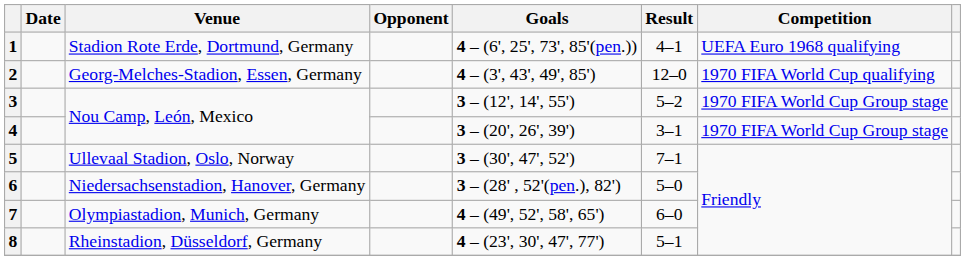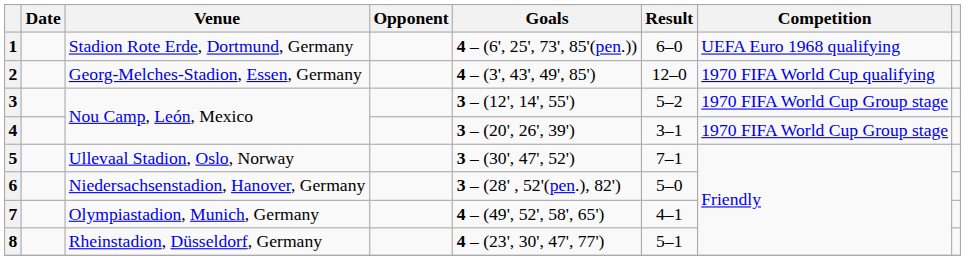 <table class="wikitable sortable">
 <tr>
 <th scope="col"></th>
 <th scope="col">Date</th>
 <th scope="col">Venue</th>
 <th scope="col">Opponent</th>
 <th scope="col">Goals</th>
 <th scope="col">Result</th>
 <th scope="col">Competition</th>
 <th scope="col" class="unsortable"></th>
 </tr>
 <tr>
 <th scope="row">1</th>
 <td></td>
 <td><a href='#'>Stadion Rote Erde</a>, <a href='#'>Dortmund</a>, Germany</td>
 <td data-sort-value="Albania"></td>
 <td data-sort-value="15"><strong>4</strong> – (6', 25', 73', 85'(<a href='#'>pen</a>.))</td>
-<td style="text-align: center" data-sort-value="4">4–1</td>
+<td style="text-align: center" data-sort-value="2">6–0</td>
 <td><a href='#'>UEFA Euro 1968 qualifying</a></td>
 <td style="text-align: center"></td>
 </tr>
 <tr>
 <th scope="row">2</th>
 <td></td>
 <td><a href='#'>Georg-Melches-Stadion</a>, <a href='#'>Essen</a>, Germany</td>
 <td data-sort-value="Cyprus"></td>
 <td data-sort-value="29"><strong>4</strong> – (3', 43', 49', 85')</td>
 <td style="text-align: center" data-sort-value="1">12–0</td>
 <td><a href='#'>1970 FIFA World Cup qualifying</a></td>
 <td style="text-align: center"></td>
 </tr>
 <tr>
 <th scope="row">3</th>
 <td></td>
 <td rowspan="2"><a href='#'>Nou Camp</a>, <a href='#'>León</a>, Mexico</td>
 <td data-sort-value="Bulgaria"></td>
 <td data-sort-value="62"><strong>3</strong> – (12', 14', 55')</td>
 <td style="text-align: center" data-sort-value="1">5–2</td>
 <td><a href='#'>1970 FIFA World Cup Group stage</a></td>
 <td style="text-align: center"></td>
 </tr>
 <tr>
 <th scope="row">4</th>
 <td></td>
 <td data-sort-value="Peru"></td>
 <td data-sort-value="45"><strong>3</strong> – (20', 26', 39')</td>
 <td style="text-align: center" data-sort-value="6">3–1</td>
 <td><a href='#'>1970 FIFA World Cup Group stage</a></td>
 <td style="text-align: center"></td>
 </tr>
 <tr>
 <th scope="row">5</th>
 <td></td>
 <td><a href='#'>Ullevaal Stadion</a>, <a href='#'>Oslo</a>, Norway</td>
 <td data-sort-value="Norway"></td>
 <td data-sort-value="62"><strong>3</strong> – (30', 47', 52')</td>
 <td style="text-align: center" data-sort-value="4">7–1</td>
 <td rowspan="4"><a href='#'>Friendly</a></td>
 <td style="text-align: center"></td>
 </tr>
 <tr>
 <th scope="row">6</th>
 <td></td>
 <td><a href='#'>Niedersachsenstadion</a>, <a href='#'>Hanover</a>, Germany</td>
 <td data-sort-value="Mexico"></td>
 <td data-sort-value="29"><strong>3</strong> – (28' , 52'(<a href='#'>pen</a>.), 82')</td>
 <td style="text-align: center" data-sort-value="4">5–0</td>
 <td style="text-align: center"></td>
 </tr>
 <tr>
 <th scope="row">7</th>
 <td></td>
 <td><a href='#'>Olympiastadion</a>, <a href='#'>Munich</a>, Germany</td>
 <td data-sort-value="Soviet Union"></td>
 <td data-sort-value="62"><strong>4</strong> – (49', 52', 58', 65')</td>
-<td style="text-align: center" data-sort-value="2">6–0</td>
+<td style="text-align: center" data-sort-value="4">4–1</td>
 <td style="text-align: center"></td>
 </tr>
 <tr>
 <th scope="row">8</th>
 <td></td>
 <td><a href='#'>Rheinstadion</a>, <a href='#'>Düsseldorf</a>, Germany</td>
 <td data-sort-value="Switzerland"></td>
 <td data-sort-value="62"><strong>4</strong> – (23', 30', 47', 77')</td>
 <td style="text-align: center" data-sort-value="4">5–1</td>
 <td style="text-align: center"></td>
 </tr>
 <tr>
 </tr>
 </table>
